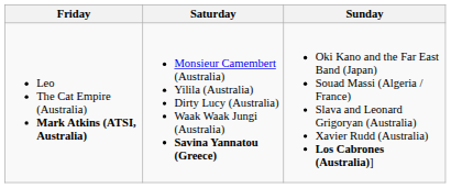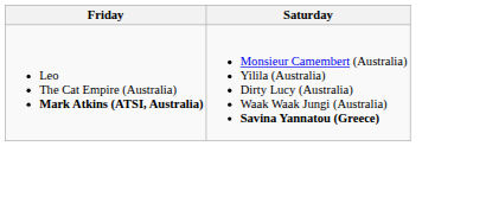 <table class="wikitable">
 <tr>
 <th>Friday</th>
 <th>Saturday</th>
-<th>Sunday</th>
 </tr>
 <tr>
 <td><br><ul><li>Leo</li><li>The Cat Empire (Australia)</li><li><strong>Mark Atkins (ATSI, Australia)</strong></li></ul></td>
 <td><br><ul><li><a href='#'>Monsieur Camembert</a> (Australia)</li><li>Yilila (Australia)</li><li>Dirty Lucy (Australia)</li><li>Waak Waak Jungi (Australia)</li><li><strong>Savina Yannatou (Greece)</strong></li></ul></td>
-<td><br><ul><li>Oki Kano and the Far East Band (Japan)</li><li>Souad Massi (Algeria / France)</li><li>Slava and Leonard Grigoryan (Australia)</li><li>Xavier Rudd (Australia)</li><li><strong>Los Cabrones (Australia)</strong>]</li></ul></td>
 </tr>
 </table>
